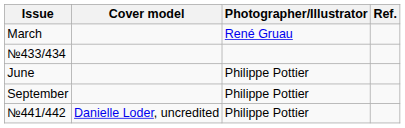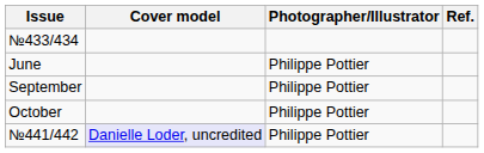 <table class="wikitable">
 <tr>
 <th>Issue</th>
 <th>Cover model</th>
 <th>Photographer/Illustrator</th>
 <th>Ref.</th>
-</tr>
-<tr>
-<td>March</td>
-<td></td>
-<td><a href='#'>René Gruau</a></td>
-<td></td>
 </tr>
 <tr>
 <td>№433/434</td>
 <td></td>
 <td></td>
 <td></td>
 </tr>
 <tr>
 <td>June</td>
 <td></td>
 <td>Philippe Pottier</td>
 <td></td>
 </tr>
 <tr>
 <td>September</td>
 <td></td>
 <td>Philippe Pottier</td>
 <td></td>
 </tr>
 <tr>
+<td>October</td>
+<td></td>
+<td>Philippe Pottier</td>
+<td></td>
+</tr>
+<tr>
 <td>№441/442</td>
-<td><a href='#'>Danielle Loder</a>, uncredited</td>
+<td style="background: lavender;"><a href='#'>Danielle Loder</a>, uncredited</td>
 <td>Philippe Pottier</td>
 <td></td>
 </tr>
 </table>
